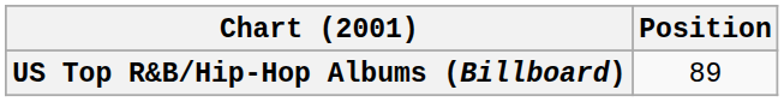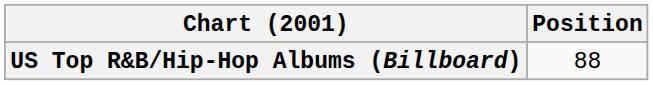 <table class="wikitable plainrowheaders">
 <tr>
 <th scope="col">Chart (2001)</th>
 <th scope="col">Position</th>
 </tr>
 <tr>
 <th scope="row">US Top R&B/Hip-Hop Albums (<em>Billboard</em>)</th>
-<td style="text-align:center;">89</td>
+<td style="text-align:center;">88</td>
 </tr>
 </table>
